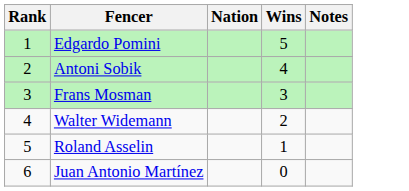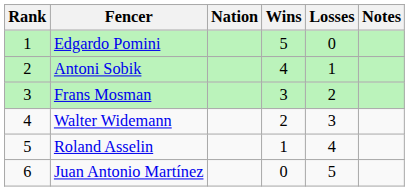 <table class="wikitable sortable" style="text-align: center;">
 <tr>
 <th>Rank</th>
 <th>Fencer</th>
 <th>Nation</th>
 <th>Wins</th>
+<th>Losses</th>
 <th>Notes</th>
 </tr>
 <tr style="background:#bbf3bb;">
 <td>1</td>
 <td align=left><a href='#'>Edgardo Pomini</a></td>
 <td align=left></td>
 <td>5</td>
+<td>0</td>
 <td></td>
 </tr>
 <tr style="background:#bbf3bb;">
 <td>2</td>
 <td align=left><a href='#'>Antoni Sobik</a></td>
 <td align=left></td>
 <td>4</td>
+<td>1</td>
 <td></td>
 </tr>
 <tr style="background:#bbf3bb;">
 <td>3</td>
 <td align=left><a href='#'>Frans Mosman</a></td>
 <td align=left></td>
 <td>3</td>
+<td>2</td>
 <td></td>
 </tr>
 <tr>
 <td>4</td>
 <td align=left><a href='#'>Walter Widemann</a></td>
 <td align=left></td>
 <td>2</td>
+<td>3</td>
 <td></td>
 </tr>
 <tr>
 <td>5</td>
 <td align=left><a href='#'>Roland Asselin</a></td>
 <td align=left></td>
 <td>1</td>
+<td>4</td>
 <td></td>
 </tr>
 <tr>
 <td>6</td>
 <td align=left><a href='#'>Juan Antonio Martínez</a></td>
 <td align=left></td>
 <td>0</td>
+<td>5</td>
 <td></td>
 </tr>
 </table>
